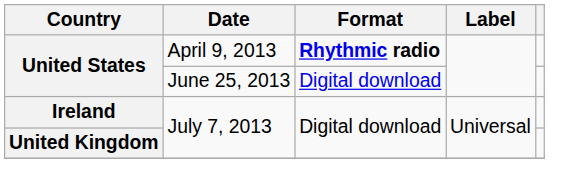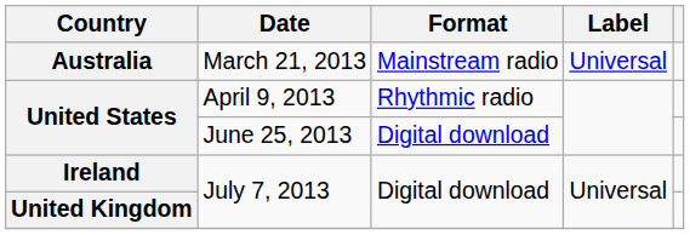 <table class="wikitable plainrowheaders">
 <tr>
 <th>Country</th>
 <th>Date</th>
 <th>Format</th>
 <th>Label</th>
 <th></th>
 </tr>
 <tr>
+<th scope="row">Australia</th>
+<td>March 21, 2013</td>
+<td><a href='#'>Mainstream</a> radio </td>
+<td><a href='#'>Universal</a></td>
+<td></td>
+</tr>
+<tr>
 <th scope="row" rowspan="2">United States</th>
 <td>April 9, 2013</td>
-<td><strong><a href='#'>Rhythmic</a> radio </strong></td>
+<td><a href='#'>Rhythmic</a> radio </td>
 <td rowspan="2"></td>
 <td></td>
 </tr>
 <tr>
 <td>June 25, 2013</td>
 <td><a href='#'>Digital download</a> </td>
 <td></td>
 </tr>
 <tr>
 <th scope="row">Ireland</th>
 <td rowspan="2">July 7, 2013</td>
 <td rowspan="2">Digital download</td>
 <td rowspan="2">Universal</td>
 <td></td>
 </tr>
 <tr>
 <th scope="row">United Kingdom</th>
 <td></td>
 </tr>
 <tr>
 </tr>
 </table>
